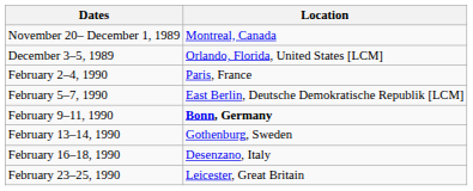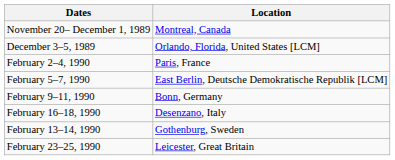 <table class=wikitable>
 <tr>
 <th>Dates</th>
 <th>Location</th>
 </tr>
 <tr>
 <td>November 20– December 1, 1989</td>
 <td> <a href='#'>Montreal, Canada</a></td>
 </tr>
 <tr>
 <td>December 3–5, 1989</td>
 <td> <a href='#'>Orlando, Florida</a>, United States [LCM]</td>
 </tr>
 <tr>
 <td>February 2–4, 1990</td>
 <td> <a href='#'>Paris</a>, France</td>
 </tr>
 <tr>
 <td>February 5–7, 1990</td>
 <td> <a href='#'>East Berlin</a>, Deutsche Demokratische Republik [LCM]</td>
 </tr>
 <tr>
 <td>February 9–11, 1990</td>
-<td><strong> <a href='#'>Bonn</a>, Germany</strong></td>
+<td> <a href='#'>Bonn</a>, Germany</td>
+</tr>
+<tr>
+<td>February 16–18, 1990</td>
+<td> <a href='#'>Desenzano</a>, Italy</td>
 </tr>
 <tr>
 <td>February 13–14, 1990</td>
 <td> <a href='#'>Gothenburg</a>, Sweden</td>
 </tr>
 <tr>
-<td>February 16–18, 1990</td>
-<td> <a href='#'>Desenzano</a>, Italy</td>
-</tr>
-<tr>
 <td>February 23–25, 1990</td>
 <td> <a href='#'>Leicester</a>, Great Britain</td>
 </tr>
 </table>
